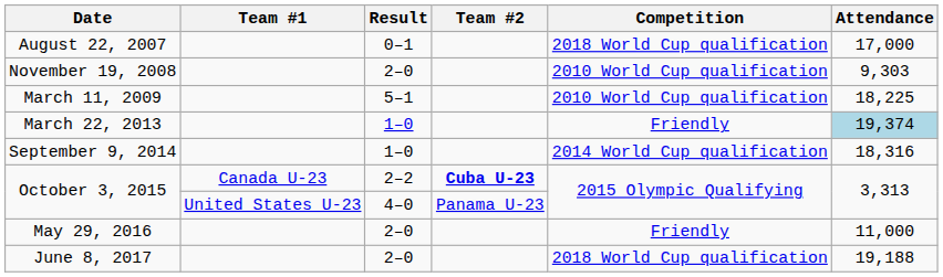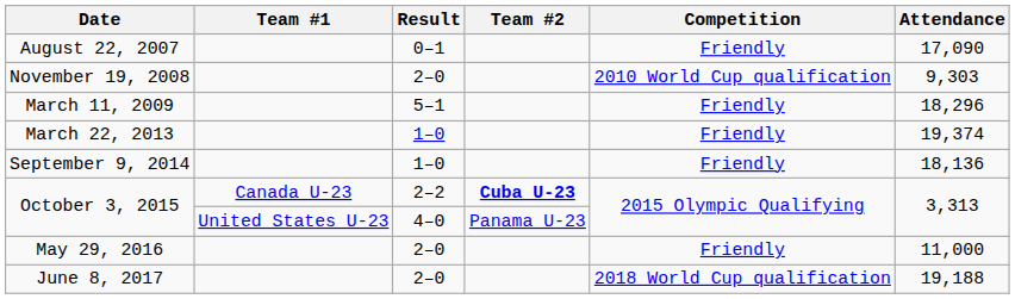 <table class="wikitable" style="text-align:center">
 <tr>
 <th>Date</th>
 <th>Team #1</th>
 <th>Result</th>
 <th>Team #2</th>
 <th>Competition</th>
 <th>Attendance</th>
 </tr>
 <tr>
 <td>August 22, 2007</td>
 <td></td>
 <td>0–1</td>
 <td></td>
-<td><a href='#'>2018 World Cup qualification</a></td>
-<td>17,000</td>
+<td><a href='#'>Friendly</a></td>
+<td>17,090</td>
 </tr>
 <tr>
 <td>November 19, 2008</td>
 <td></td>
 <td>2–0</td>
 <td></td>
 <td><a href='#'>2010 World Cup qualification</a></td>
 <td>9,303</td>
 </tr>
 <tr>
 <td>March 11, 2009</td>
 <td></td>
 <td>5–1</td>
 <td></td>
-<td><a href='#'>2010 World Cup qualification</a></td>
-<td>18,225</td>
+<td><a href='#'>Friendly</a></td>
+<td>18,296</td>
 </tr>
 <tr>
 <td>March 22, 2013</td>
 <td></td>
 <td><a href='#'>1–0</a></td>
 <td></td>
 <td><a href='#'>Friendly</a></td>
-<td style="background: lightblue;">19,374</td>
+<td>19,374</td>
 </tr>
 <tr>
 <td>September 9, 2014</td>
 <td></td>
 <td>1–0</td>
 <td></td>
-<td><a href='#'>2014 World Cup qualification</a></td>
-<td>18,316</td>
+<td><a href='#'>Friendly</a></td>
+<td>18,136</td>
 </tr>
 <tr>
 <td rowspan="2">October 3, 2015</td>
 <td> <a href='#'>Canada U-23</a></td>
 <td>2–2</td>
 <td><strong> <a href='#'>Cuba U-23</a></strong></td>
 <td rowspan="2"><a href='#'>2015 Olympic Qualifying</a></td>
 <td rowspan=2>3,313</td>
 </tr>
 <tr>
 <td> <a href='#'>United States U-23</a></td>
 <td>4–0</td>
 <td> <a href='#'>Panama U-23</a></td>
 </tr>
 <tr>
 <td>May 29, 2016</td>
 <td></td>
 <td>2–0</td>
 <td></td>
 <td><a href='#'>Friendly</a></td>
 <td>11,000</td>
 </tr>
 <tr>
 <td>June 8, 2017</td>
 <td></td>
 <td>2–0</td>
 <td></td>
 <td><a href='#'>2018 World Cup qualification</a></td>
 <td>19,188</td>
 </tr>
 </table>
